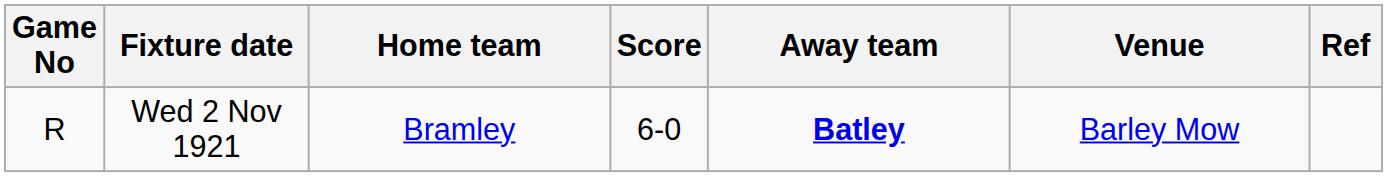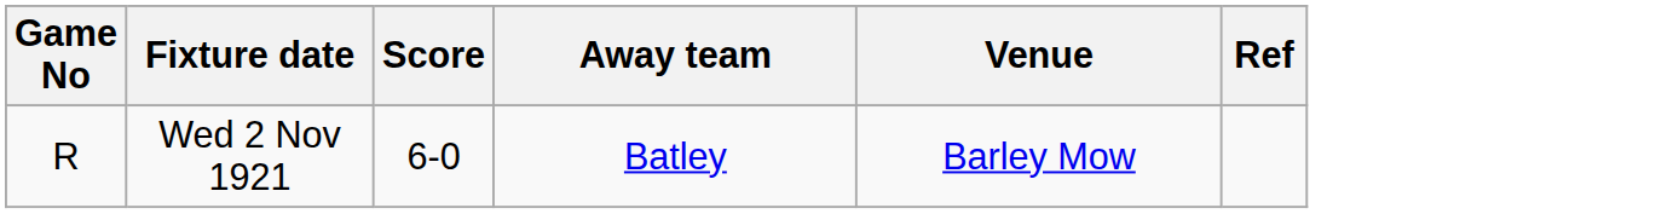 <table class="wikitable" style="text-align:center;">
 <tr>
 <th width=20 abbr="No">Game No</th>
 <th width=100 abbr="Date">Fixture date</th>
-<th width=150 abbr="Home team">Home team</th>
 <th width=20 abbr="Score">Score</th>
 <th width=150 abbr="Away team">Away team</th>
 <th width=150 abbr="Venue">Venue</th>
 <th width=30 abbr="Ref">Ref</th>
 </tr>
 <tr>
 <td>R</td>
 <td>Wed 2 Nov 1921</td>
-<td><a href='#'>Bramley</a></td>
 <td>6-0</td>
-<td><strong><a href='#'>Batley</a></strong></td>
+<td><a href='#'>Batley</a></td>
 <td><a href='#'>Barley Mow</a></td>
 <td></td>
 </tr>
 </table>
